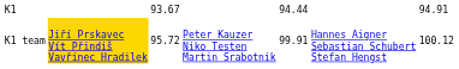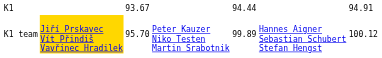 <table>
 <tr>
 <td>K1</td>
 <td></td>
 <td>93.67</td>
 <td></td>
 <td>94.44</td>
 <td></td>
 <td>94.91</td>
 </tr>
 <tr>
 <td>K1 team</td>
 <td style="background: gold;"><br><a href='#'>Jiří Prskavec</a><br><a href='#'>Vít Přindiš</a><br><a href='#'>Vavřinec Hradilek</a></td>
-<td>95.72</td>
+<td>95.70</td>
 <td><br><a href='#'>Peter Kauzer</a><br><a href='#'>Niko Testen</a><br><a href='#'>Martin Srabotnik</a></td>
-<td>99.91</td>
+<td>99.89</td>
 <td><br><a href='#'>Hannes Aigner</a><br><a href='#'>Sebastian Schubert</a><br><a href='#'>Stefan Hengst</a></td>
 <td>100.12</td>
 </tr>
 </table>
